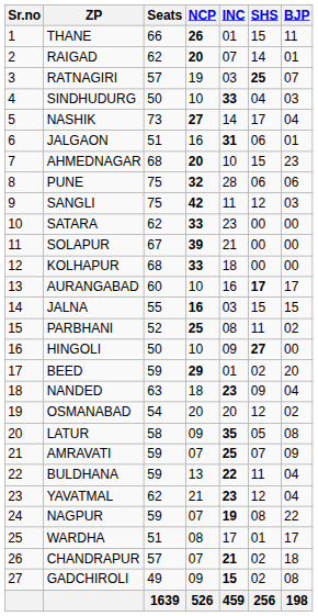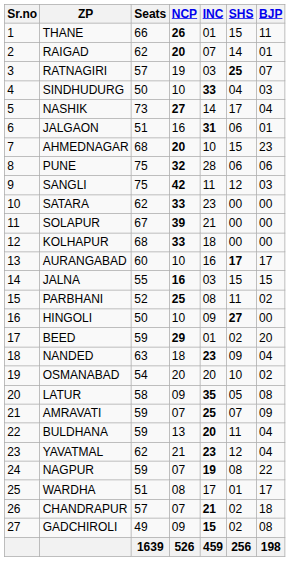 <table class="wikitable">
 <tr>
 <th>Sr.no</th>
 <th>ZP</th>
 <th>Seats</th>
 <th><a href='#'>NCP</a></th>
 <th><a href='#'>INC</a></th>
 <th><a href='#'>SHS</a></th>
 <th><a href='#'>BJP</a></th>
 </tr>
 <tr>
 <td>1</td>
 <td>THANE</td>
 <td>66</td>
 <td><strong>26</strong></td>
 <td>01</td>
 <td>15</td>
 <td>11</td>
 </tr>
 <tr>
 <td>2</td>
 <td>RAIGAD</td>
 <td>62</td>
 <td><strong>20</strong></td>
 <td>07</td>
 <td>14</td>
 <td>01</td>
 </tr>
 <tr>
 <td>3</td>
 <td>RATNAGIRI</td>
 <td>57</td>
 <td>19</td>
 <td>03</td>
 <td><strong>25</strong></td>
 <td>07</td>
 </tr>
 <tr>
 <td>4</td>
 <td>SINDHUDURG</td>
 <td>50</td>
 <td>10</td>
 <td><strong>33</strong></td>
 <td>04</td>
 <td>03</td>
 </tr>
 <tr>
 <td>5</td>
 <td>NASHIK</td>
 <td>73</td>
 <td><strong>27</strong></td>
 <td>14</td>
 <td>17</td>
 <td>04</td>
 </tr>
 <tr>
 <td>6</td>
 <td>JALGAON</td>
 <td>51</td>
 <td>16</td>
 <td><strong>31</strong></td>
 <td>06</td>
 <td>01</td>
 </tr>
 <tr>
 <td>7</td>
 <td>AHMEDNAGAR</td>
 <td>68</td>
 <td><strong>20</strong></td>
 <td>10</td>
 <td>15</td>
 <td>23</td>
 </tr>
 <tr>
 <td>8</td>
 <td>PUNE</td>
 <td>75</td>
 <td><strong>32</strong></td>
 <td>28</td>
 <td>06</td>
 <td>06</td>
 </tr>
 <tr>
 <td>9</td>
 <td>SANGLI</td>
 <td>75</td>
 <td><strong>42</strong></td>
 <td>11</td>
 <td>12</td>
 <td>03</td>
 </tr>
 <tr>
 <td>10</td>
 <td>SATARA</td>
 <td>62</td>
 <td><strong>33</strong></td>
 <td>23</td>
 <td>00</td>
 <td>00</td>
 </tr>
 <tr>
 <td>11</td>
 <td>SOLAPUR</td>
 <td>67</td>
 <td><strong>39</strong></td>
 <td>21</td>
 <td>00</td>
 <td>00</td>
 </tr>
 <tr>
 <td>12</td>
 <td>KOLHAPUR</td>
 <td>68</td>
 <td><strong>33</strong></td>
 <td>18</td>
 <td>00</td>
 <td>00</td>
 </tr>
 <tr>
 <td>13</td>
 <td>AURANGABAD</td>
 <td>60</td>
 <td>10</td>
 <td>16</td>
 <td><strong>17</strong></td>
 <td>17</td>
 </tr>
 <tr>
 <td>14</td>
 <td>JALNA</td>
 <td>55</td>
 <td><strong>16</strong></td>
 <td>03</td>
 <td>15</td>
 <td>15</td>
 </tr>
 <tr>
 <td>15</td>
 <td>PARBHANI</td>
 <td>52</td>
 <td><strong>25</strong></td>
 <td>08</td>
 <td>11</td>
 <td>02</td>
 </tr>
 <tr>
 <td>16</td>
 <td>HINGOLI</td>
 <td>50</td>
 <td>10</td>
 <td>09</td>
 <td><strong>27</strong></td>
 <td>00</td>
 </tr>
 <tr>
 <td>17</td>
 <td>BEED</td>
 <td>59</td>
 <td><strong>29</strong></td>
 <td>01</td>
 <td>02</td>
 <td>20</td>
 </tr>
 <tr>
 <td>18</td>
 <td>NANDED</td>
 <td>63</td>
 <td>18</td>
 <td><strong>23</strong></td>
 <td>09</td>
 <td>04</td>
 </tr>
 <tr>
 <td>19</td>
 <td>OSMANABAD</td>
 <td>54</td>
 <td>20</td>
 <td>20</td>
-<td>12</td>
+<td>10</td>
 <td>02</td>
 </tr>
 <tr>
 <td>20</td>
 <td>LATUR</td>
 <td>58</td>
 <td>09</td>
 <td><strong>35</strong></td>
 <td>05</td>
 <td>08</td>
 </tr>
 <tr>
 <td>21</td>
 <td>AMRAVATI</td>
 <td>59</td>
 <td>07</td>
 <td><strong>25</strong></td>
 <td>07</td>
 <td>09</td>
 </tr>
 <tr>
 <td>22</td>
 <td>BULDHANA</td>
 <td>59</td>
 <td>13</td>
-<td><strong>22</strong></td>
+<td><strong>20</strong></td>
 <td>11</td>
 <td>04</td>
 </tr>
 <tr>
 <td>23</td>
 <td>YAVATMAL</td>
 <td>62</td>
 <td>21</td>
 <td><strong>23</strong></td>
 <td>12</td>
 <td>04</td>
 </tr>
 <tr>
 <td>24</td>
 <td>NAGPUR</td>
 <td>59</td>
 <td>07</td>
 <td><strong>19</strong></td>
 <td>08</td>
 <td>22</td>
 </tr>
 <tr>
 <td>25</td>
 <td>WARDHA</td>
 <td>51</td>
 <td>08</td>
 <td>17</td>
 <td>01</td>
 <td>17</td>
 </tr>
 <tr>
 <td>26</td>
 <td>CHANDRAPUR</td>
 <td>57</td>
 <td>07</td>
 <td><strong>21</strong></td>
 <td>02</td>
 <td>18</td>
 </tr>
 <tr>
 <td>27</td>
 <td>GADCHIROLI</td>
 <td>49</td>
 <td>09</td>
 <td><strong>15</strong></td>
 <td>02</td>
 <td>08</td>
 </tr>
 <tr>
 <th></th>
 <th></th>
 <th>1639</th>
 <th>526</th>
 <th>459</th>
 <th>256</th>
 <th>198</th>
 </tr>
 </table>
